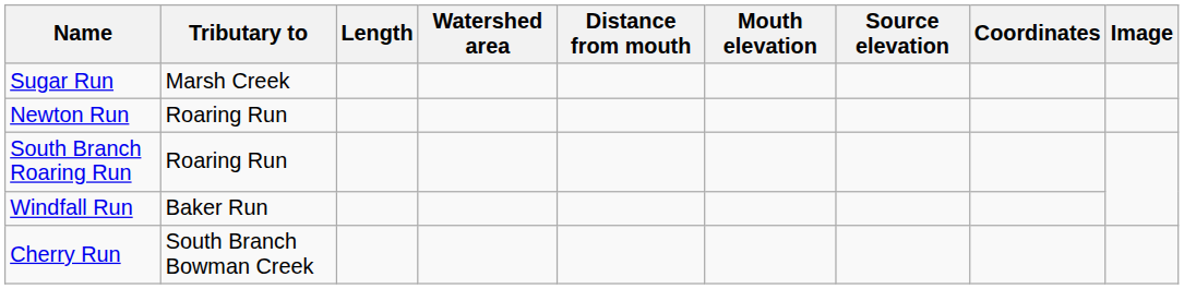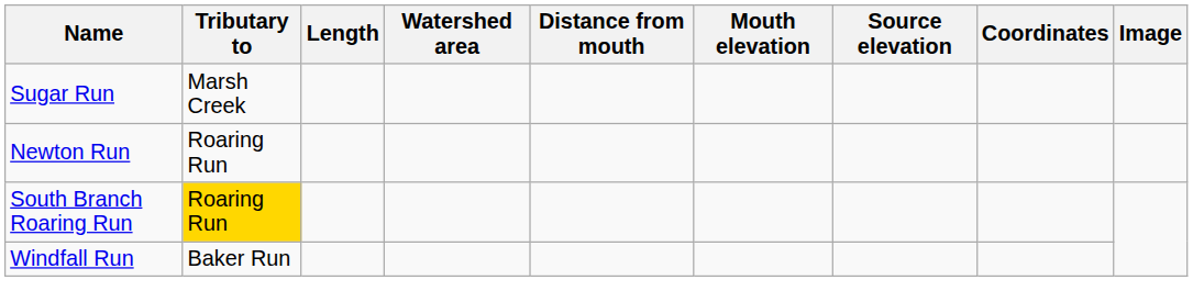 <table class="wikitable sortable">
 <tr>
 <th>Name</th>
 <th>Tributary to</th>
 <th>Length</th>
 <th>Watershed area</th>
 <th>Distance from mouth</th>
 <th>Mouth elevation</th>
 <th>Source elevation</th>
 <th>Coordinates</th>
 <th class="unsortable">Image</th>
 </tr>
 <tr>
 <td><a href='#'>Sugar Run</a></td>
 <td>Marsh Creek</td>
 <td></td>
 <td></td>
 <td></td>
 <td></td>
 <td></td>
 <td></td>
 </tr>
 <tr>
 <td><a href='#'>Newton Run</a></td>
 <td>Roaring Run</td>
 <td></td>
 <td></td>
 <td></td>
 <td></td>
 <td></td>
 <td></td>
 <td></td>
 </tr>
 <tr>
 <td><a href='#'>South Branch Roaring Run</a></td>
-<td>Roaring Run</td>
+<td style="background: gold;">Roaring Run</td>
 <td></td>
 <td></td>
 <td></td>
 <td></td>
 <td></td>
 <td></td>
 </tr>
 <tr>
 <td><a href='#'>Windfall Run</a></td>
 <td>Baker Run</td>
 <td></td>
 <td></td>
 <td></td>
 <td></td>
 <td></td>
 <td></td>
 </tr>
-<tr>
-<td><a href='#'>Cherry Run</a></td>
-<td>South Branch Bowman Creek</td>
-<td></td>
-<td></td>
-<td></td>
-<td></td>
-<td></td>
-<td></td>
-<td></td>
-</tr>
 </table>
